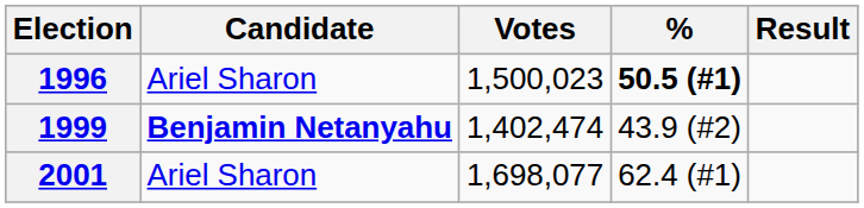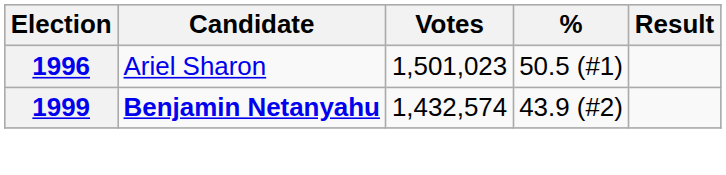 <table class="wikitable">
 <tr>
 <th>Election</th>
 <th>Candidate</th>
 <th>Votes</th>
 <th>%</th>
 <th>Result</th>
 </tr>
 <tr>
 <th><a href='#'>1996</a></th>
 <td><a href='#'>Ariel Sharon</a></td>
-<td align=right>1,500,023</td>
-<td align=right><strong>50.5 (#1)</strong></td>
+<td align=right>1,501,023</td>
+<td align=right>50.5 (#1)</td>
 <td></td>
 </tr>
 <tr>
 <th><a href='#'>1999</a></th>
 <td><strong><a href='#'>Benjamin Netanyahu</a></strong></td>
-<td align=right>1,402,474</td>
+<td align=right>1,432,574</td>
 <td align=right>43.9 (#2)</td>
 <td></td>
 </tr>
-<tr>
-<th><a href='#'>2001</a></th>
-<td><a href='#'>Ariel Sharon</a></td>
-<td align=right>1,698,077</td>
-<td align=right>62.4 (#1)</td>
-<td></td>
-</tr>
 </table>
